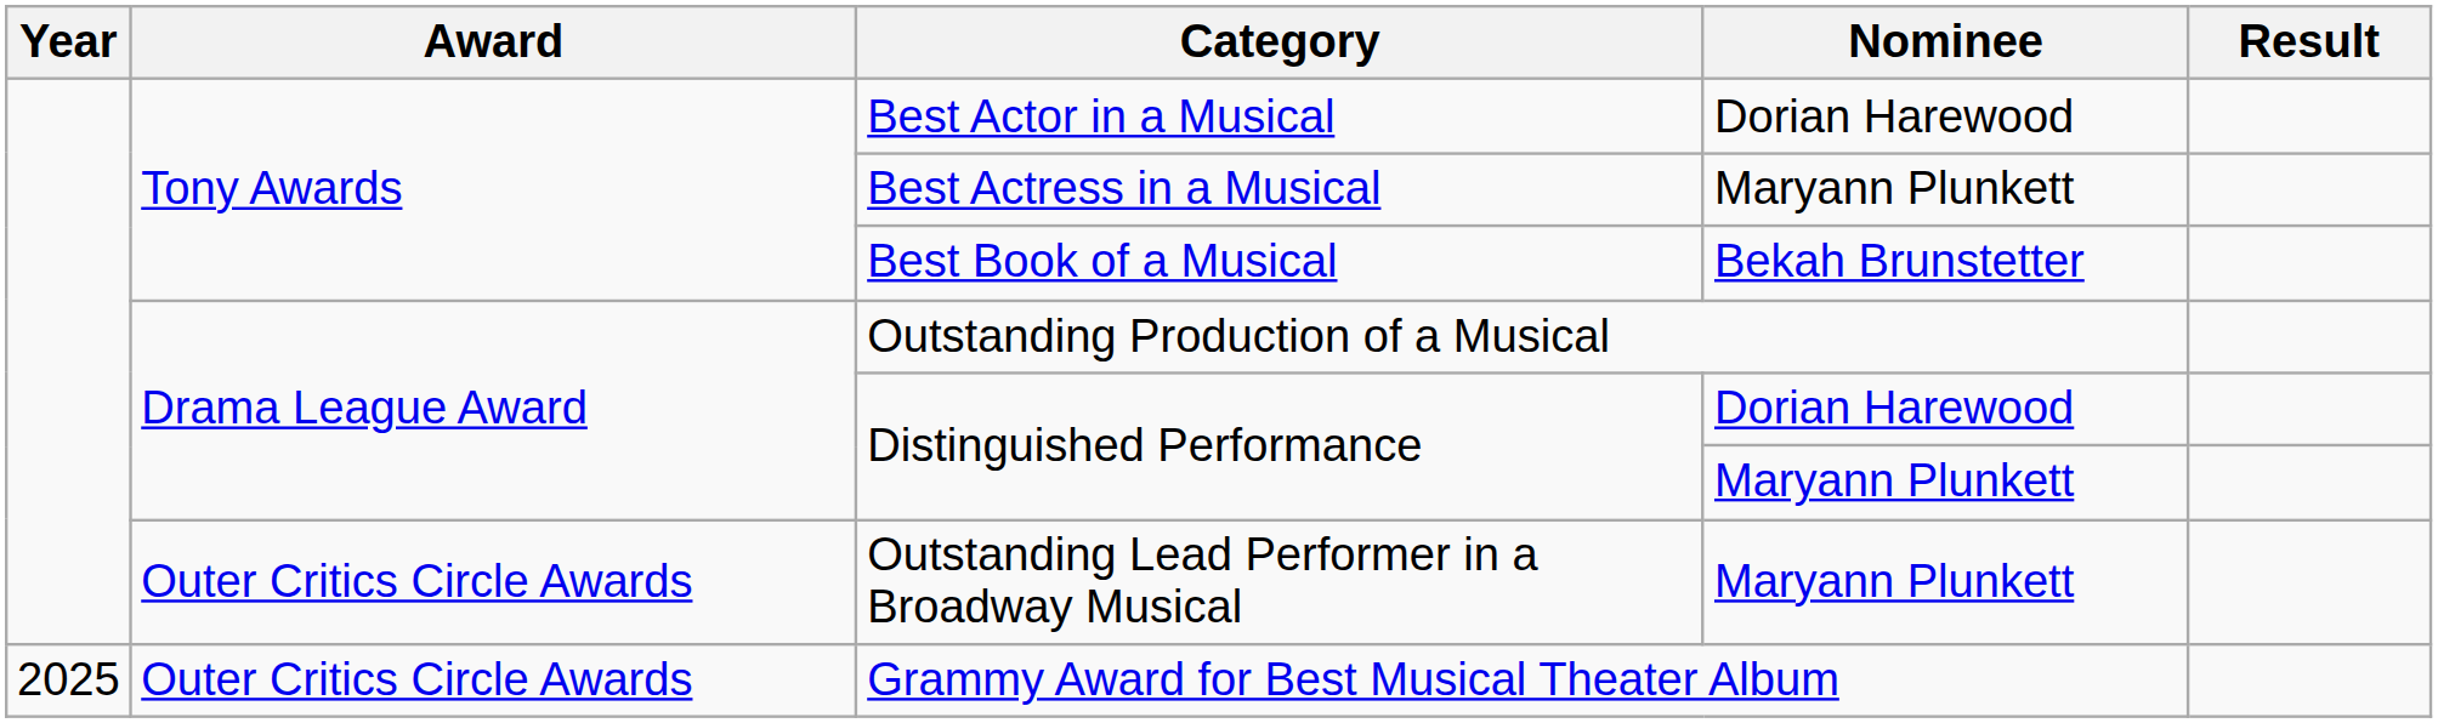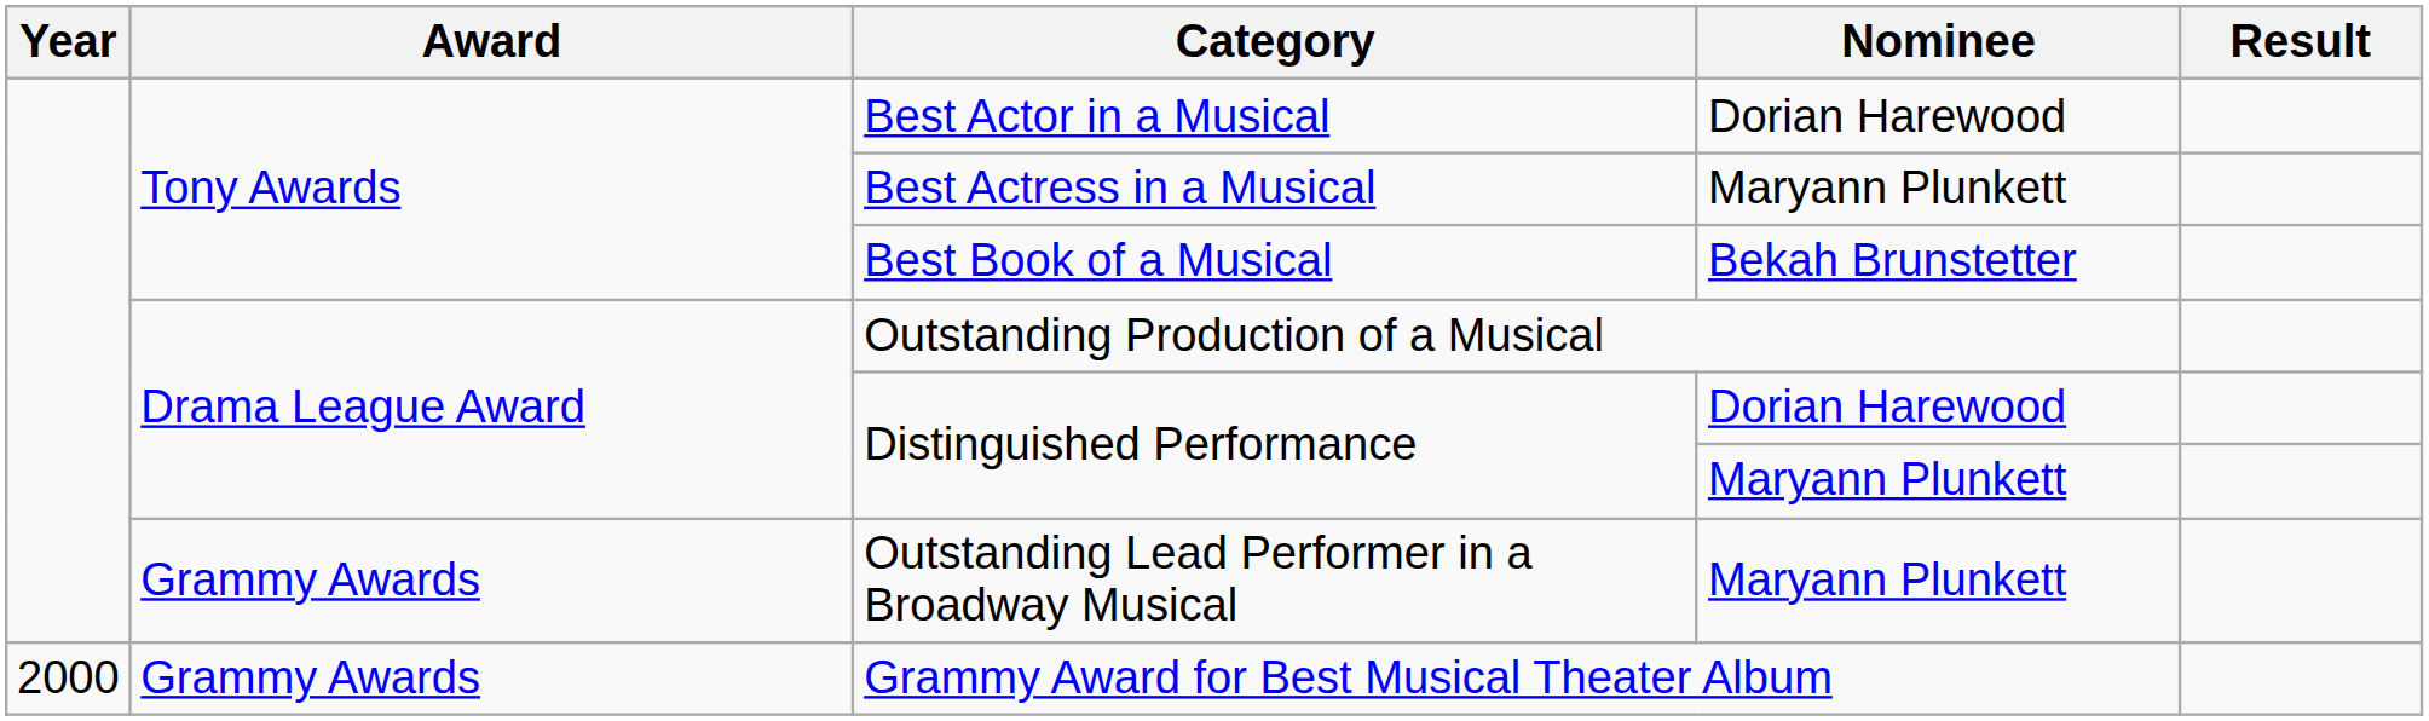 <table class="wikitable" width="95%">
 <tr>
 <th width="5%">Year</th>
 <th width="30%">Award</th>
 <th width="35%">Category</th>
 <th width="20%">Nominee</th>
 <th width="10%">Result</th>
 </tr>
 <tr>
 <td rowspan=7></td>
 <td rowspan=3><a href='#'>Tony Awards</a></td>
 <td><a href='#'>Best Actor in a Musical</a></td>
 <td>Dorian Harewood</td>
 <td></td>
 </tr>
 <tr>
 <td><a href='#'>Best Actress in a Musical</a></td>
 <td>Maryann Plunkett</td>
 <td></td>
 </tr>
 <tr>
 <td><a href='#'>Best Book of a Musical</a></td>
 <td><a href='#'>Bekah Brunstetter</a></td>
 <td></td>
 </tr>
 <tr>
 <td rowspan=3><a href='#'>Drama League Award</a></td>
 <td colspan="2">Outstanding Production of a Musical</td>
 <td></td>
 </tr>
 <tr>
 <td rowspan="2">Distinguished Performance</td>
 <td><a href='#'>Dorian Harewood</a></td>
 <td></td>
 </tr>
 <tr>
 <td><a href='#'>Maryann Plunkett</a></td>
 <td></td>
 </tr>
 <tr>
-<td rowspan=1><a href='#'>Outer Critics Circle Awards</a></td>
+<td><a href='#'>Grammy Awards</a></td>
 <td>Outstanding Lead Performer in a Broadway Musical</td>
 <td><a href='#'>Maryann Plunkett</a></td>
 <td></td>
 </tr>
 <tr>
-<td>2025</td>
-<td rowspan=1><a href='#'>Outer Critics Circle Awards</a></td>
+<td>2000</td>
+<td><a href='#'>Grammy Awards</a></td>
 <td colspan=2><a href='#'>Grammy Award for Best Musical Theater Album</a></td>
 <td></td>
 </tr>
 </table>
